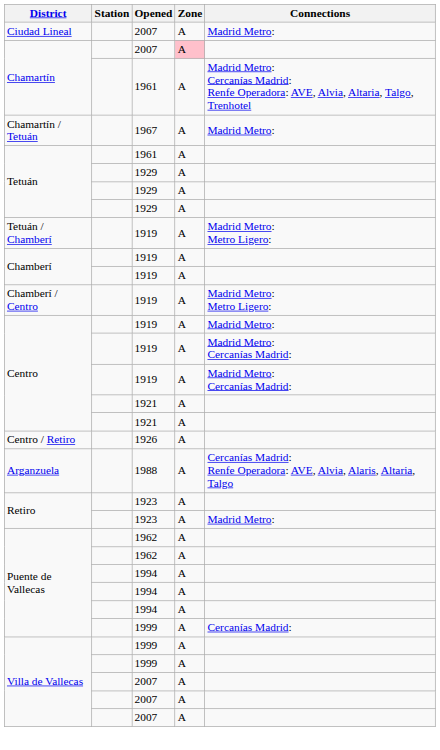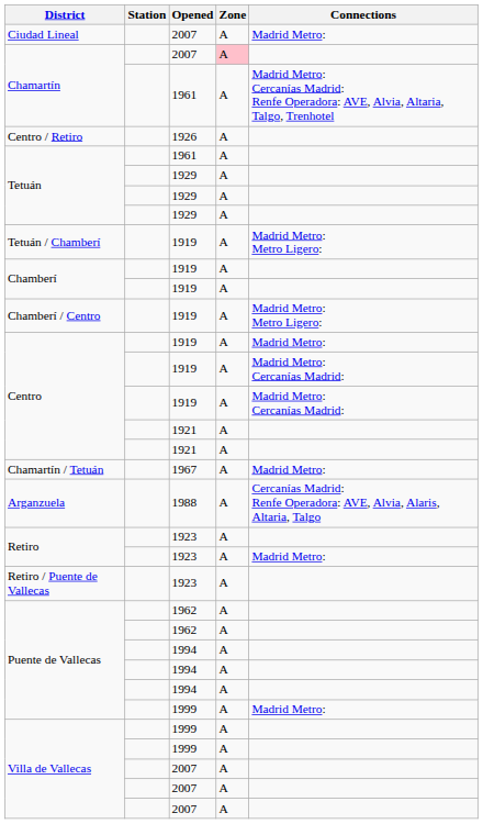 <table class=wikitable>
 <tr>
 <th><a href='#'>District</a></th>
 <th>Station</th>
 <th>Opened</th>
 <th>Zone</th>
 <th>Connections</th>
 </tr>
 <tr>
 <td><a href='#'>Ciudad Lineal</a></td>
 <td> </td>
 <td>2007</td>
 <td>A</td>
 <td><a href='#'>Madrid Metro</a>: </td>
 </tr>
 <tr>
 <td rowspan=2><a href='#'>Chamartín</a></td>
 <td> </td>
 <td>2007</td>
 <td style="background: pink;">A</td>
 <td></td>
 </tr>
 <tr>
 <td> </td>
 <td>1961</td>
 <td>A</td>
 <td><a href='#'>Madrid Metro</a>: <br><a href='#'>Cercanías Madrid</a>:       <br><a href='#'>Renfe Operadora</a>: <a href='#'>AVE</a>, <a href='#'>Alvia</a>, <a href='#'>Altaria</a>, <a href='#'>Talgo</a>, <a href='#'>Trenhotel</a></td>
 </tr>
 <tr>
-<td>Chamartín / <a href='#'>Tetuán</a></td>
-<td> </td>
-<td>1967</td>
+<td>Centro / <a href='#'>Retiro</a></td>
+<td></td>
+<td>1926</td>
 <td>A</td>
-<td><a href='#'>Madrid Metro</a>:  </td>
+<td></td>
 </tr>
 <tr>
 <td rowspan=4>Tetuán</td>
 <td></td>
 <td>1961</td>
 <td>A</td>
 <td></td>
 </tr>
 <tr>
 <td></td>
 <td>1929</td>
 <td>A</td>
 <td></td>
 </tr>
 <tr>
 <td></td>
 <td>1929</td>
 <td>A</td>
 <td></td>
 </tr>
 <tr>
 <td></td>
 <td>1929</td>
 <td>A</td>
 <td></td>
 </tr>
 <tr>
 <td>Tetuán / <a href='#'>Chamberí</a></td>
 <td> </td>
 <td>1919</td>
 <td>A</td>
 <td><a href='#'>Madrid Metro</a>: <br><a href='#'>Metro Ligero</a>: </td>
 </tr>
 <tr>
 <td rowspan=2>Chamberí</td>
 <td></td>
 <td>1919</td>
 <td>A</td>
 <td></td>
 </tr>
 <tr>
 <td> </td>
 <td>1919</td>
 <td>A</td>
 <td></td>
 </tr>
 <tr>
 <td>Chamberí / <a href='#'>Centro</a></td>
 <td> </td>
 <td>1919</td>
 <td>A</td>
 <td><a href='#'>Madrid Metro</a>: <br><a href='#'>Metro Ligero</a>: </td>
 </tr>
 <tr>
 <td rowspan=5>Centro</td>
 <td> </td>
 <td>1919</td>
 <td>A</td>
 <td><a href='#'>Madrid Metro</a>: </td>
 </tr>
 <tr>
 <td> </td>
 <td>1919</td>
 <td>A</td>
 <td><a href='#'>Madrid Metro</a>: <br><a href='#'>Cercanías Madrid</a>:  </td>
 </tr>
 <tr>
 <td> </td>
 <td>1919</td>
 <td>A</td>
 <td><a href='#'>Madrid Metro</a>:  <br><a href='#'>Cercanías Madrid</a>:  </td>
 </tr>
 <tr>
 <td></td>
 <td>1921</td>
 <td>A</td>
 <td></td>
 </tr>
 <tr>
 <td></td>
 <td>1921</td>
 <td>A</td>
 <td></td>
 </tr>
 <tr>
-<td>Centro / <a href='#'>Retiro</a></td>
-<td></td>
-<td>1926</td>
+<td>Chamartín / <a href='#'>Tetuán</a></td>
+<td> </td>
+<td>1967</td>
 <td>A</td>
-<td></td>
+<td><a href='#'>Madrid Metro</a>:  </td>
 </tr>
 <tr>
 <td><a href='#'>Arganzuela</a></td>
 <td> </td>
 <td>1988</td>
 <td>A</td>
 <td><a href='#'>Cercanías Madrid</a>:        <br><a href='#'>Renfe Operadora</a>: <a href='#'>AVE</a>, <a href='#'>Alvia</a>, <a href='#'>Alaris</a>, <a href='#'>Altaria</a>, <a href='#'>Talgo</a></td>
 </tr>
 <tr>
 <td rowspan=2>Retiro</td>
 <td></td>
 <td>1923</td>
 <td>A</td>
 <td></td>
 </tr>
 <tr>
 <td> </td>
 <td>1923</td>
 <td>A</td>
 <td><a href='#'>Madrid Metro</a>: </td>
+</tr>
+<tr>
+<td>Retiro / <a href='#'>Puente de Vallecas</a></td>
+<td></td>
+<td>1923</td>
+<td>A</td>
+<td></td>
 </tr>
 <tr>
 <td rowspan=6>Puente de Vallecas</td>
 <td></td>
 <td>1962</td>
 <td>A</td>
 <td></td>
 </tr>
 <tr>
 <td> </td>
 <td>1962</td>
 <td>A</td>
 <td></td>
 </tr>
 <tr>
 <td></td>
 <td>1994</td>
 <td>A</td>
 <td></td>
 </tr>
 <tr>
 <td> </td>
 <td>1994</td>
 <td>A</td>
 <td></td>
 </tr>
 <tr>
 <td> </td>
 <td>1994</td>
 <td>A</td>
 <td></td>
 </tr>
 <tr>
 <td> </td>
 <td>1999</td>
 <td>A</td>
-<td><a href='#'>Cercanías Madrid</a>:   </td>
+<td><a href='#'>Madrid Metro</a>:  </td>
 </tr>
 <tr>
 <td rowspan=5><a href='#'>Villa de Vallecas</a></td>
 <td> </td>
 <td>1999</td>
 <td>A</td>
 <td></td>
 </tr>
 <tr>
 <td> </td>
 <td>1999</td>
 <td>A</td>
 <td></td>
 </tr>
 <tr>
 <td> </td>
 <td>2007</td>
 <td>A</td>
 <td></td>
 </tr>
 <tr>
 <td> </td>
 <td>2007</td>
 <td>A</td>
 <td></td>
 </tr>
 <tr>
 <td> </td>
 <td>2007</td>
 <td>A</td>
 <td></td>
 </tr>
 </table>
